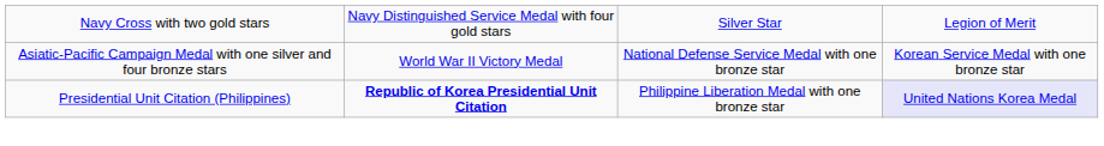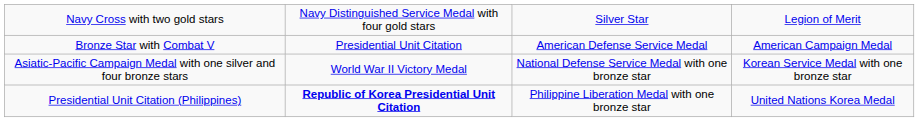 <table class="wikitable" style="margin:1em auto; text-align:center;">
 <tr>
 <td><a href='#'>Navy Cross</a> with two gold stars</td>
 <td><a href='#'>Navy Distinguished Service Medal</a> with four gold stars</td>
 <td><a href='#'>Silver Star</a></td>
 <td><a href='#'>Legion of Merit</a></td>
+</tr>
+<tr>
+<td><a href='#'>Bronze Star</a> with <a href='#'>Combat V</a></td>
+<td><a href='#'>Presidential Unit Citation</a></td>
+<td><a href='#'>American Defense Service Medal</a></td>
+<td><a href='#'>American Campaign Medal</a></td>
 </tr>
 <tr>
 <td><a href='#'>Asiatic-Pacific Campaign Medal</a> with one silver and four bronze stars</td>
 <td><a href='#'>World War II Victory Medal</a></td>
 <td><a href='#'>National Defense Service Medal</a> with one bronze star</td>
 <td><a href='#'>Korean Service Medal</a> with one bronze star</td>
 </tr>
 <tr>
 <td><a href='#'>Presidential Unit Citation (Philippines)</a></td>
 <td><strong><a href='#'>Republic of Korea Presidential Unit Citation</a></strong></td>
 <td><a href='#'>Philippine Liberation Medal</a> with one bronze star</td>
-<td style="background: lavender;"><a href='#'>United Nations Korea Medal</a></td>
+<td><a href='#'>United Nations Korea Medal</a></td>
 </tr>
 </table>
